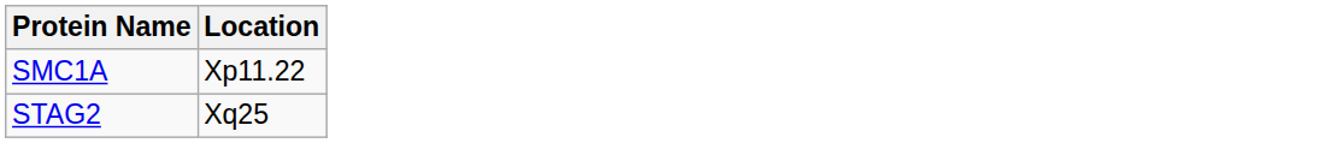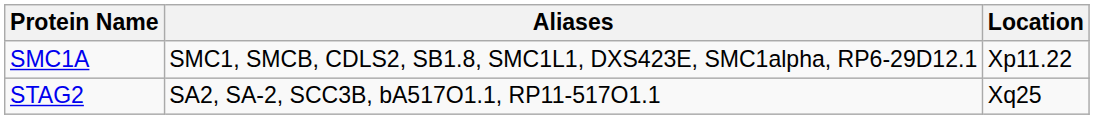 <table class="wikitable">
 <tr>
 <th>Protein Name</th>
+<th>Aliases</th>
 <th>Location</th>
 </tr>
 <tr>
 <td><a href='#'>SMC1A</a></td>
+<td>SMC1, SMCB, CDLS2, SB1.8, SMC1L1, DXS423E, SMC1alpha, RP6-29D12.1</td>
 <td>Xp11.22</td>
 </tr>
 <tr>
 <td><a href='#'>STAG2</a></td>
+<td>SA2, SA-2, SCC3B, bA517O1.1, RP11-517O1.1</td>
 <td>Xq25</td>
 </tr>
 </table>
